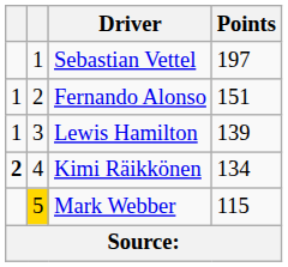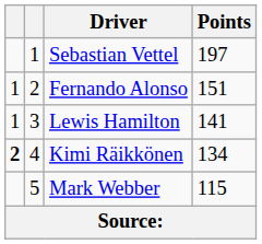 <table class="wikitable" style="font-size: 85%;">
 <tr>
 <th></th>
 <th></th>
 <th>Driver</th>
 <th>Points</th>
 </tr>
 <tr>
 <td align="left"></td>
 <td align="center">1</td>
 <td> <a href='#'>Sebastian Vettel</a></td>
 <td align="left">197</td>
 </tr>
 <tr>
 <td align="left"> 1</td>
 <td align="center">2</td>
 <td> <a href='#'>Fernando Alonso</a></td>
 <td align="left">151</td>
 </tr>
 <tr>
 <td align="left"> 1</td>
 <td align="center">3</td>
 <td> <a href='#'>Lewis Hamilton</a></td>
-<td align="left">139</td>
+<td align="left">141</td>
 </tr>
 <tr>
 <td align="left"><strong> 2</strong></td>
 <td align="center">4</td>
 <td> <a href='#'>Kimi Räikkönen</a></td>
 <td align="left">134</td>
 </tr>
 <tr>
 <td align="left"></td>
-<td align="center" style="background: gold;">5</td>
+<td align="center">5</td>
 <td> <a href='#'>Mark Webber</a></td>
 <td align="left">115</td>
 </tr>
 <tr>
 <th colspan=4>Source: </th>
 </tr>
 </table>
